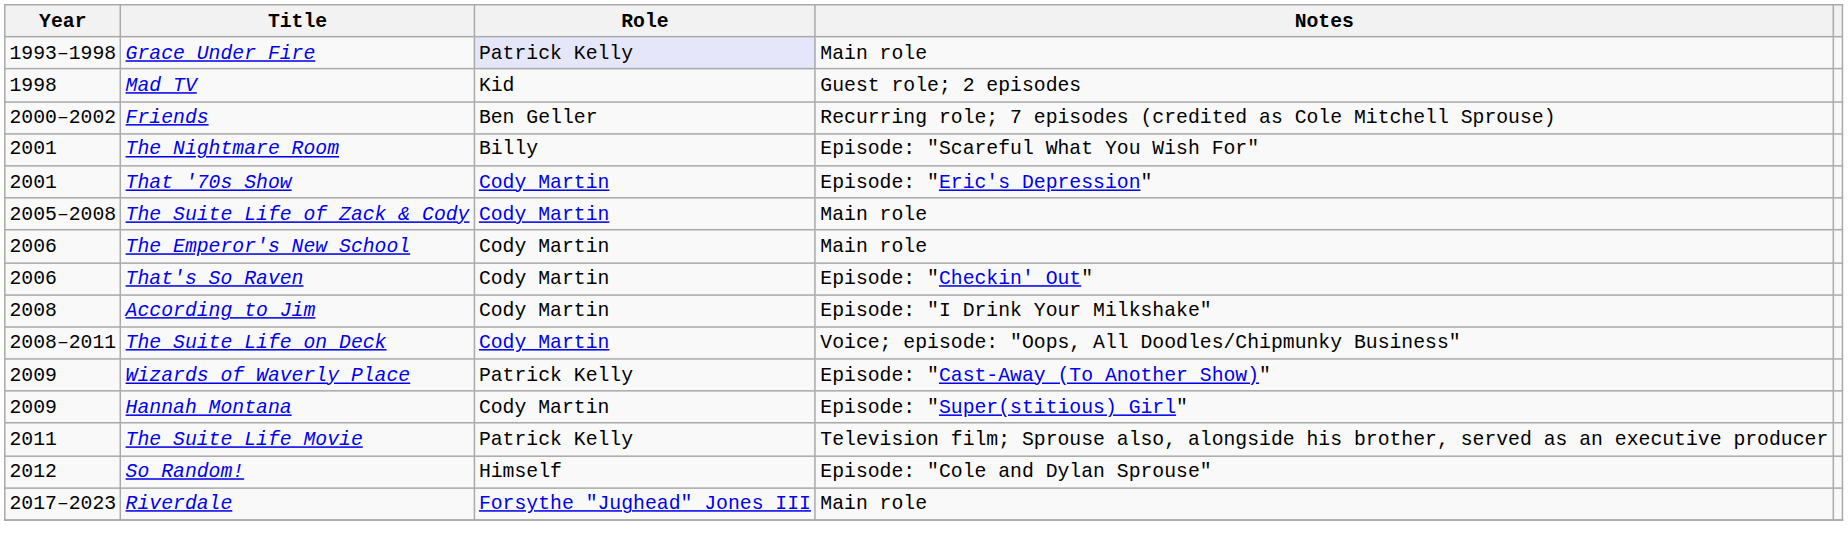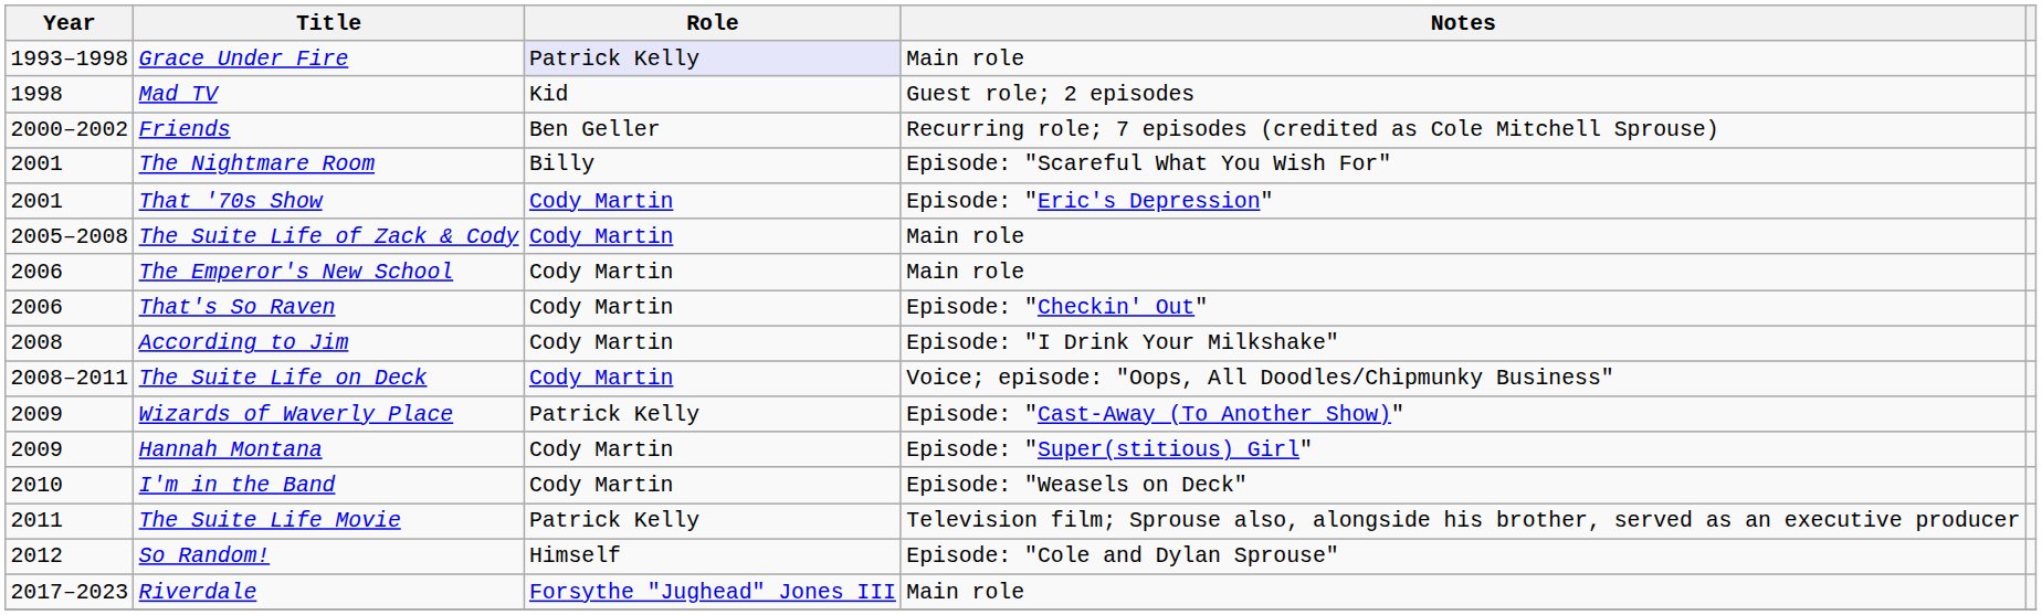 <table class="wikitable sortable">
 <tr>
 <th scope="col">Year</th>
 <th scope="col">Title</th>
 <th scope="col">Role</th>
 <th scope="col" class="unsortable">Notes</th>
 <th scope="col" class="unsortable"></th>
 </tr>
 <tr>
 <td>1993–1998</td>
 <td><em><a href='#'>Grace Under Fire</a></em></td>
 <td style="background: lavender;">Patrick Kelly</td>
 <td>Main role</td>
 <td style="text-align:center;"></td>
 </tr>
 <tr>
 <td>1998</td>
 <td><em><a href='#'>Mad TV</a></em></td>
 <td>Kid</td>
 <td>Guest role; 2 episodes</td>
 <td style="text-align:center;"></td>
 </tr>
 <tr>
 <td>2000–2002</td>
 <td><em><a href='#'>Friends</a></em></td>
 <td>Ben Geller</td>
 <td>Recurring role; 7 episodes (credited as Cole Mitchell Sprouse)</td>
 <td style="text-align:center;"></td>
 </tr>
 <tr>
 <td>2001</td>
 <td data-sort-value="Nightmare Room, The"><em><a href='#'>The Nightmare Room</a></em></td>
 <td>Billy</td>
 <td>Episode: "Scareful What You Wish For"</td>
 <td style="text-align:center;"></td>
 </tr>
 <tr>
 <td>2001</td>
 <td><em><a href='#'>That '70s Show</a></em></td>
 <td><a href='#'>Cody Martin</a></td>
 <td>Episode: "<a href='#'>Eric's Depression</a>"</td>
 <td style="text-align:center;"></td>
 </tr>
 <tr>
 <td>2005–2008</td>
 <td data-sort-value="Suite Life of Zack & Cody, The"><em><a href='#'>The Suite Life of Zack & Cody</a></em></td>
 <td><a href='#'>Cody Martin</a></td>
 <td>Main role</td>
 <td style="text-align:center;"></td>
 </tr>
 <tr>
 <td>2006</td>
 <td data-sort-value="Emperor's New School, The"><em><a href='#'>The Emperor's New School</a></em></td>
 <td>Cody Martin</td>
 <td>Main role</td>
 <td style="text-align:center;"></td>
 </tr>
 <tr>
 <td>2006</td>
 <td><em><a href='#'>That's So Raven</a></em></td>
 <td>Cody Martin</td>
 <td>Episode: "<a href='#'>Checkin' Out</a>"</td>
 <td style="text-align:center;"></td>
 </tr>
 <tr>
 <td>2008</td>
 <td><em><a href='#'>According to Jim</a></em></td>
 <td>Cody Martin</td>
 <td>Episode: "I Drink Your Milkshake"</td>
 <td style="text-align:center;"></td>
 </tr>
 <tr>
 <td>2008–2011</td>
 <td data-sort-value="Suite Life on Deck, The"><em><a href='#'>The Suite Life on Deck</a></em></td>
 <td><a href='#'>Cody Martin</a></td>
 <td>Voice; episode: "Oops, All Doodles/Chipmunky Business"</td>
 <td style="text-align:center;"></td>
 </tr>
 <tr>
 <td>2009</td>
 <td><em><a href='#'>Wizards of Waverly Place</a></em></td>
 <td>Patrick Kelly</td>
 <td>Episode: "<a href='#'>Cast-Away (To Another Show)</a>"</td>
 <td style="text-align:center;"></td>
 </tr>
 <tr>
 <td>2009</td>
 <td><em><a href='#'>Hannah Montana</a></em></td>
 <td>Cody Martin</td>
 <td>Episode: "<a href='#'>Super(stitious) Girl</a>"</td>
 <td style="text-align:center;"></td>
 </tr>
 <tr>
+<td>2010</td>
+<td><em><a href='#'>I'm in the Band</a></em></td>
+<td>Cody Martin</td>
+<td>Episode: "Weasels on Deck"</td>
+<td style="text-align:center;"></td>
+</tr>
+<tr>
 <td>2011</td>
 <td data-sort-value="Suite Life Movie, The"><em><a href='#'>The Suite Life Movie</a></em></td>
 <td>Patrick Kelly</td>
 <td>Television film; Sprouse also, alongside his brother, served as an executive producer</td>
 <td style="text-align:center;"></td>
 </tr>
 <tr>
 <td>2012</td>
 <td><em><a href='#'>So Random!</a></em></td>
 <td>Himself</td>
 <td>Episode: "Cole and Dylan Sprouse"</td>
 <td style="text-align:center;"></td>
 </tr>
 <tr>
 <td>2017–2023</td>
 <td><em><a href='#'>Riverdale</a></em></td>
 <td><a href='#'>Forsythe "Jughead" Jones III</a></td>
 <td>Main role</td>
 <td></td>
 </tr>
 <tr>
 </tr>
 </table>
